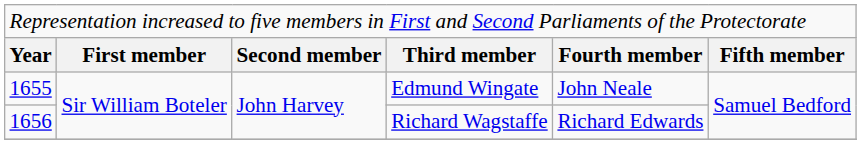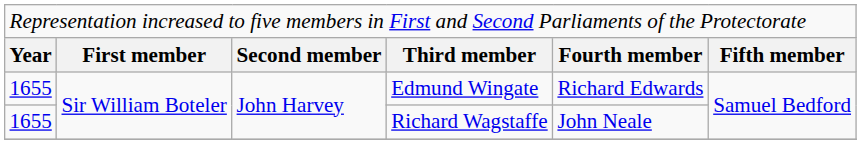 <table | class="wikitable">
 <tr>
 <td colspan="6"><em>Representation increased to five members in <a href='#'>First</a> and <a href='#'>Second</a> Parliaments of the Protectorate</em></td>
 </tr>
 <tr>
 <th>Year</th>
 <th>First member</th>
 <th>Second member</th>
 <th>Third member</th>
 <th>Fourth member</th>
 <th>Fifth member</th>
 </tr>
 <tr>
 <td><a href='#'>1655</a></td>
 <td rowspan="2"><a href='#'>Sir William Boteler</a></td>
 <td rowspan="2"><a href='#'>John Harvey</a></td>
 <td><a href='#'>Edmund Wingate</a></td>
-<td><a href='#'>John Neale</a></td>
+<td><a href='#'>Richard Edwards</a></td>
 <td rowspan="2"><a href='#'>Samuel Bedford</a></td>
 </tr>
 <tr>
-<td><a href='#'>1656</a></td>
+<td><a href='#'>1655</a></td>
 <td><a href='#'>Richard Wagstaffe</a></td>
-<td><a href='#'>Richard Edwards</a></td>
+<td><a href='#'>John Neale</a></td>
 </tr>
 <tr>
 </tr>
 </table>
